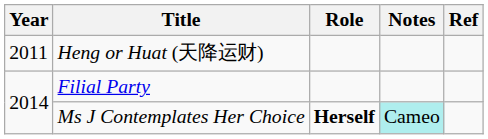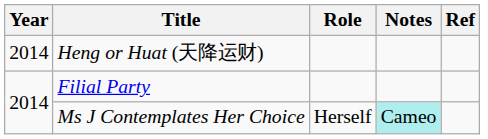 <table class="wikitable sortable">
 <tr>
 <th>Year</th>
 <th>Title</th>
 <th>Role</th>
 <th class="unsortable">Notes</th>
 <th class="unsortable">Ref</th>
 </tr>
 <tr>
-<td>2011</td>
+<td>2014</td>
 <td><em>Heng or Huat</em> (天降运财)</td>
 <td></td>
 <td></td>
 <td></td>
 </tr>
 <tr>
 <td rowspan='2'>2014</td>
 <td><em><a href='#'>Filial Party</a></em></td>
 <td></td>
 <td></td>
 <td></td>
 </tr>
 <tr>
 <td><em>Ms J Contemplates Her Choice</em></td>
-<td><strong>Herself</strong></td>
+<td>Herself</td>
 <td style="background: paleturquoise;">Cameo</td>
 <td></td>
 </tr>
 </table>
